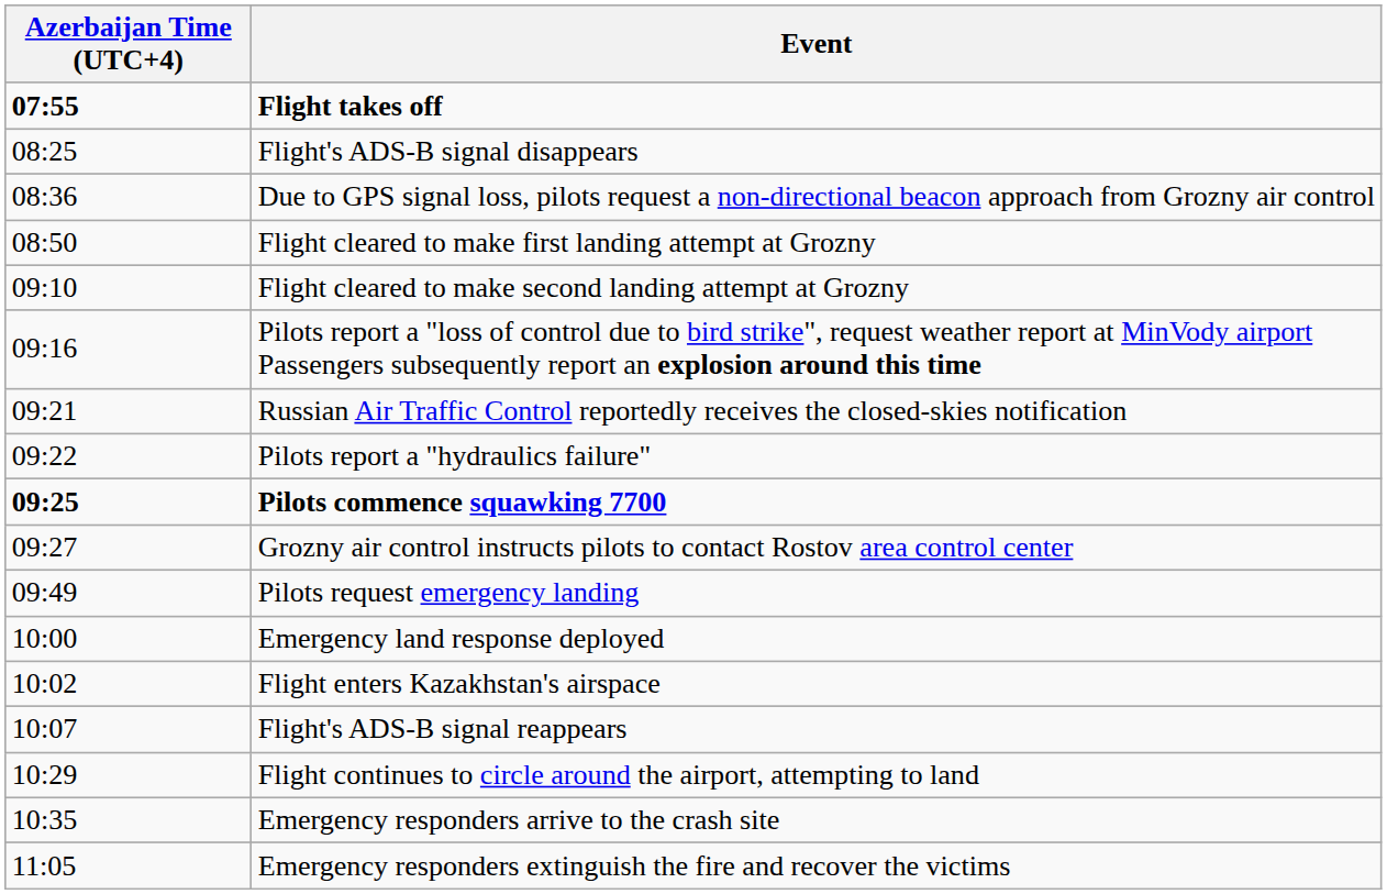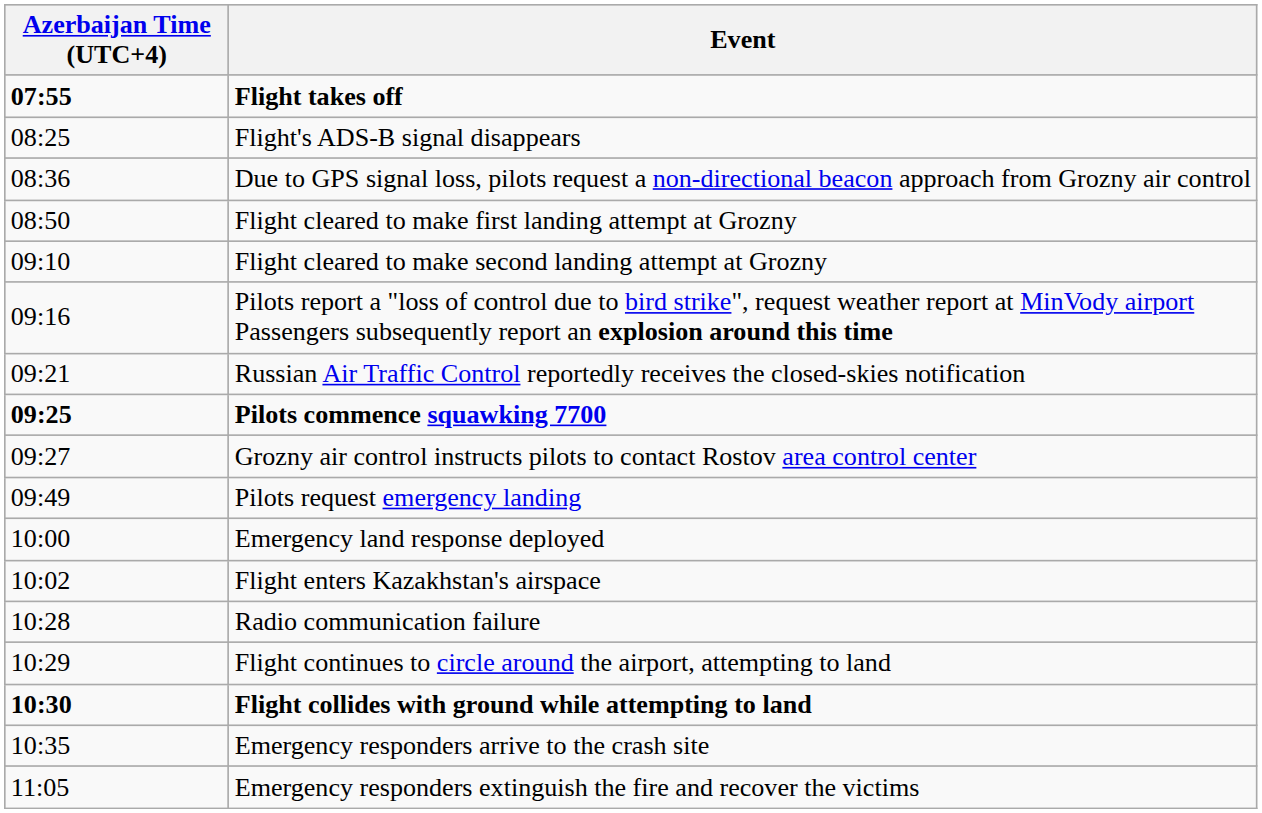 <table class="wikitable">
 <tr>
 <th style="width:130px;"><a href='#'>Azerbaijan Time</a> (UTC+4)</th>
 <th>Event</th>
 </tr>
 <tr>
 <td><strong>07:55</strong></td>
 <td><strong>Flight takes off</strong></td>
 </tr>
 <tr>
 <td>08:25</td>
 <td>Flight's ADS-B signal disappears</td>
 </tr>
 <tr>
 <td>08:36</td>
 <td>Due to GPS signal loss, pilots request a <a href='#'>non-directional beacon</a> approach from Grozny air control</td>
 </tr>
 <tr>
 <td>08:50</td>
 <td>Flight cleared to make first landing attempt at Grozny</td>
 </tr>
 <tr>
 <td>09:10</td>
 <td>Flight cleared to make second landing attempt at Grozny</td>
 </tr>
 <tr>
 <td>09:16</td>
 <td>Pilots report a "loss of control due to <a href='#'>bird strike</a>", request weather report at <a href='#'>MinVody airport</a><br>Passengers subsequently report an <strong>explosion around this time</strong></td>
 </tr>
 <tr>
 <td>09:21</td>
 <td>Russian <a href='#'>Air Traffic Control</a> reportedly receives the closed-skies notification</td>
 </tr>
 <tr>
-<td>09:22</td>
-<td>Pilots report a "hydraulics failure"</td>
-</tr>
-<tr>
 <td><strong>09:25</strong></td>
 <td><strong>Pilots commence <a href='#'>squawking 7700</a></strong></td>
 </tr>
 <tr>
 <td>09:27</td>
 <td>Grozny air control instructs pilots to contact Rostov <a href='#'>area control center</a></td>
 </tr>
 <tr>
 <td>09:49</td>
 <td>Pilots request <a href='#'>emergency landing</a></td>
 </tr>
 <tr>
 <td>10:00</td>
 <td>Emergency land response deployed</td>
 </tr>
 <tr>
 <td>10:02</td>
 <td>Flight enters Kazakhstan's airspace</td>
 </tr>
 <tr>
-<td>10:07</td>
-<td>Flight's ADS-B signal reappears</td>
+<td>10:28</td>
+<td>Radio communication failure</td>
 </tr>
 <tr>
 <td>10:29</td>
 <td>Flight continues to <a href='#'>circle around</a> the airport, attempting to land</td>
+</tr>
+<tr>
+<td><strong>10:30</strong></td>
+<td><strong>Flight collides with ground while attempting to land</strong></td>
 </tr>
 <tr>
 <td>10:35</td>
 <td>Emergency responders arrive to the crash site</td>
 </tr>
 <tr>
 <td>11:05</td>
 <td>Emergency responders extinguish the fire and recover the victims</td>
 </tr>
 </table>
